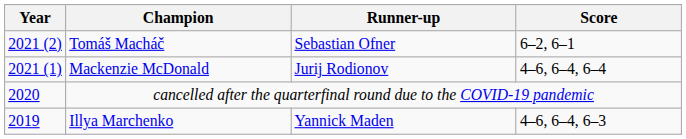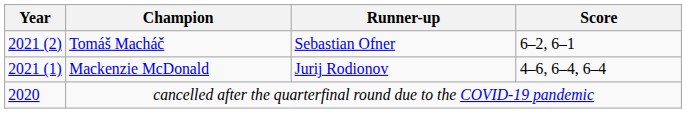 <table class="wikitable" style="font-size:90%">
 <tr>
 <th>Year</th>
 <th width="200">Champion</th>
 <th width="200">Runner-up</th>
 <th width="145">Score</th>
 </tr>
 <tr>
 <td><a href='#'>2021 (2)</a></td>
 <td> <a href='#'>Tomáš Macháč</a></td>
 <td> <a href='#'>Sebastian Ofner</a></td>
 <td>6–2, 6–1</td>
 </tr>
 <tr>
 <td><a href='#'>2021 (1)</a></td>
 <td> <a href='#'>Mackenzie McDonald</a></td>
 <td> <a href='#'>Jurij Rodionov</a></td>
 <td>4–6, 6–4, 6–4</td>
 </tr>
 <tr>
 <td><a href='#'>2020</a></td>
 <td colspan=3 align=center><em>cancelled after the quarterfinal round due to the <a href='#'>COVID-19 pandemic</a></em></td>
 </tr>
-<tr>
-<td><a href='#'>2019</a></td>
-<td> <a href='#'>Illya Marchenko</a></td>
-<td> <a href='#'>Yannick Maden</a></td>
-<td>4–6, 6–4, 6–3</td>
-</tr>
 </table>
